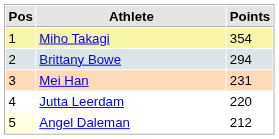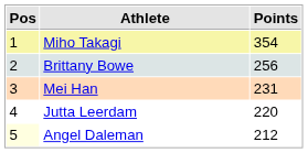 <table cellspacing="1" cellpadding="3" style="border:1px solid #aaa; font-size:90%;">
 <tr style="background:#e4e4e4;">
 <th style="border-bottom:1px solid #aaa; width:10px;">Pos</th>
 <th style="border-bottom:1px solid #aaa; width:200px;">Athlete</th>
 <th style="border-bottom:1px solid #aaa; width:20px;">Points</th>
 </tr>
 <tr style="background:#f7f6a8;">
 <td>1</td>
 <td> <a href='#'>Miho Takagi</a></td>
 <td>354</td>
 </tr>
 <tr style="background:#dce5e5;">
 <td>2</td>
 <td> <a href='#'>Brittany Bowe</a></td>
-<td>294</td>
+<td>256</td>
 </tr>
 <tr style="background:#ffdab9;">
 <td>3</td>
 <td> <a href='#'>Mei Han</a></td>
 <td>231</td>
 </tr>
 <tr>
 <td>4</td>
 <td> <a href='#'>Jutta Leerdam</a></td>
 <td>220</td>
 </tr>
 <tr>
 <td style="background: lightyellow;">5</td>
 <td> <a href='#'>Angel Daleman</a></td>
 <td>212</td>
 </tr>
 </table>
